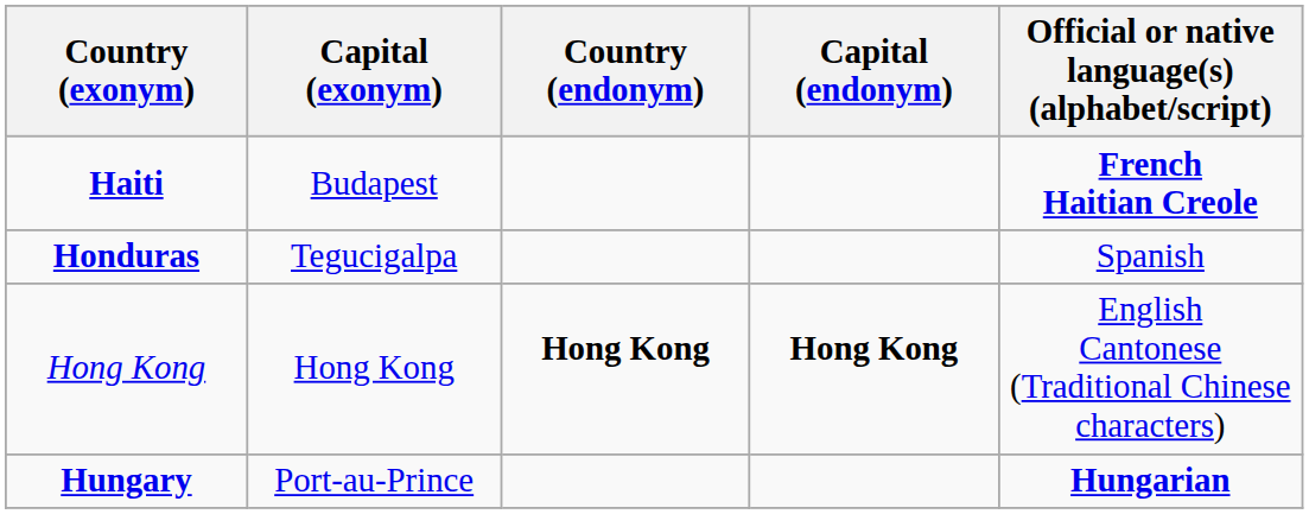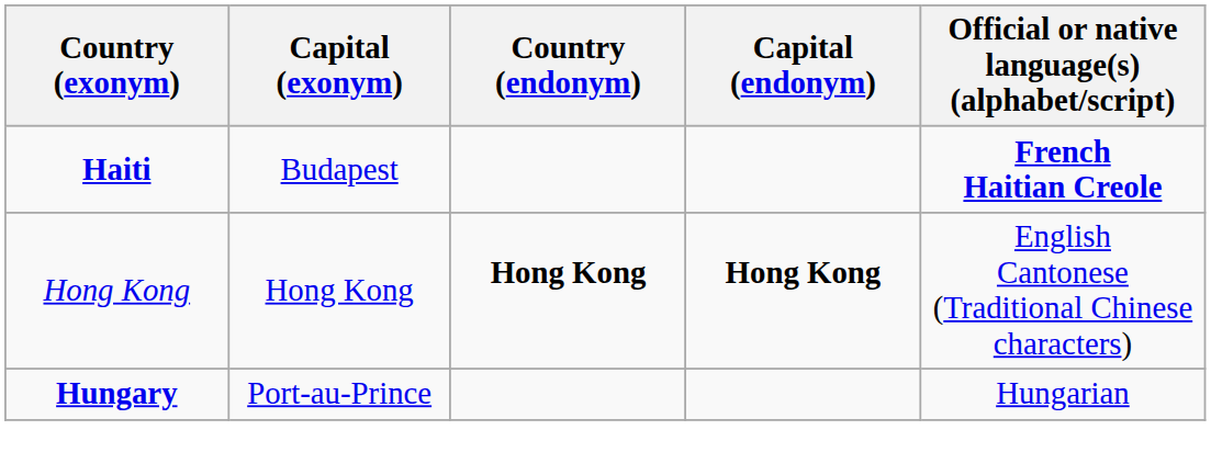 <table style="text-align:center;" class="wikitable">
 <tr style="background:#ccc;">
 <th style="width:175px;">Country (<a href='#'>exonym</a>)</th>
 <th style="width:175px;">Capital (<a href='#'>exonym</a>)</th>
 <th style="width:175px;">Country (<a href='#'>endonym</a>)</th>
 <th style="width:175px;">Capital (<a href='#'>endonym</a>)</th>
 <th style="width:175px;">Official or native language(s) (alphabet/script)</th>
 </tr>
 <tr>
 <td> <strong><a href='#'>Haiti</a></strong></td>
 <td><a href='#'>Budapest</a></td>
 <td><strong></strong><br><strong></strong></td>
 <td><strong></strong><br><strong></strong></td>
 <td><strong><a href='#'>French</a><br><a href='#'>Haitian Creole</a></strong></td>
 </tr>
 <tr>
-<td> <strong><a href='#'>Honduras</a></strong></td>
-<td><a href='#'>Tegucigalpa</a></td>
-<td><strong></strong></td>
-<td><strong></strong></td>
-<td><a href='#'>Spanish</a></td>
-</tr>
-<tr>
 <td> <em><a href='#'>Hong Kong</a></em></td>
 <td><a href='#'>Hong Kong</a></td>
 <td><strong>Hong Kong</strong><br><strong></strong><br></td>
 <td><strong>Hong Kong</strong><br><strong></strong><br></td>
 <td><a href='#'>English</a><br><a href='#'>Cantonese</a><br>(<a href='#'>Traditional Chinese characters</a>)</td>
 </tr>
 <tr>
 <td> <strong><a href='#'>Hungary</a></strong></td>
 <td><a href='#'>Port-au-Prince</a></td>
 <td><strong></strong></td>
 <td><strong></strong></td>
-<td><strong><a href='#'>Hungarian</a></strong></td>
+<td><a href='#'>Hungarian</a></td>
 </tr>
 </table>
